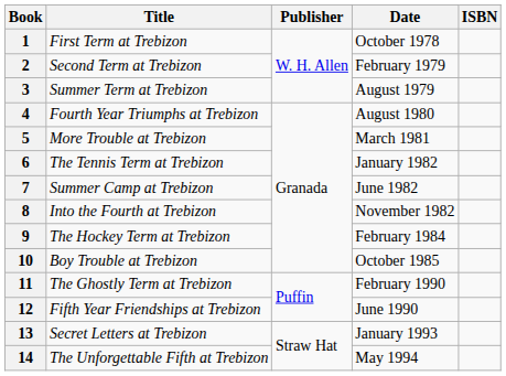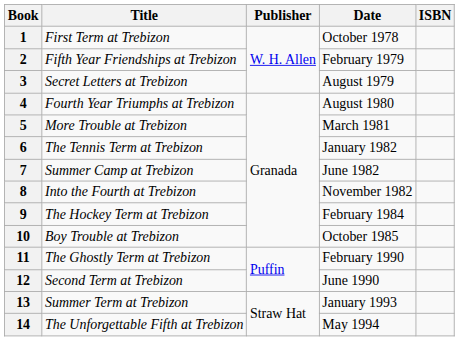 <table class="wikitable">
 <tr>
 <th>Book</th>
 <th>Title</th>
 <th>Publisher</th>
 <th>Date</th>
 <th>ISBN</th>
 </tr>
 <tr>
 <th>1</th>
 <td><em>First Term at Trebizon</em></td>
 <td rowspan="3"><a href='#'>W. H. Allen</a></td>
 <td>October 1978</td>
 <td></td>
 </tr>
 <tr>
 <th>2</th>
-<td><em>Second Term at Trebizon</em></td>
+<td><em>Fifth Year Friendships at Trebizon</em></td>
 <td>February 1979</td>
 <td></td>
 </tr>
 <tr>
 <th>3</th>
-<td><em>Summer Term at Trebizon</em></td>
+<td><em>Secret Letters at Trebizon</em></td>
 <td>August 1979</td>
 <td></td>
 </tr>
 <tr>
 <th>4</th>
 <td><em>Fourth Year Triumphs at Trebizon</em></td>
 <td rowspan="7">Granada</td>
 <td>August 1980</td>
 <td></td>
 </tr>
 <tr>
 <th>5</th>
 <td><em>More Trouble at Trebizon</em></td>
 <td>March 1981</td>
 <td></td>
 </tr>
 <tr>
 <th>6</th>
 <td><em>The Tennis Term at Trebizon</em></td>
 <td>January 1982</td>
 <td></td>
 </tr>
 <tr>
 <th>7</th>
 <td><em>Summer Camp at Trebizon</em></td>
 <td>June 1982</td>
 <td></td>
 </tr>
 <tr>
 <th>8</th>
 <td><em>Into the Fourth at Trebizon</em></td>
 <td>November 1982</td>
 <td></td>
 </tr>
 <tr>
 <th>9</th>
 <td><em>The Hockey Term at Trebizon</em></td>
 <td>February 1984</td>
 <td></td>
 </tr>
 <tr>
 <th>10</th>
 <td><em>Boy Trouble at Trebizon</em></td>
 <td>October 1985</td>
 <td></td>
 </tr>
 <tr>
 <th>11</th>
 <td><em>The Ghostly Term at Trebizon</em></td>
 <td rowspan="2"><a href='#'>Puffin</a></td>
 <td>February 1990</td>
 <td></td>
 </tr>
 <tr>
 <th>12</th>
-<td><em>Fifth Year Friendships at Trebizon</em></td>
+<td><em>Second Term at Trebizon</em></td>
 <td>June 1990</td>
 <td></td>
 </tr>
 <tr>
 <th>13</th>
-<td><em>Secret Letters at Trebizon</em></td>
+<td><em>Summer Term at Trebizon</em></td>
 <td rowspan="2">Straw Hat</td>
 <td>January 1993</td>
 <td></td>
 </tr>
 <tr>
 <th>14</th>
 <td><em>The Unforgettable Fifth at Trebizon</em></td>
 <td>May 1994</td>
 <td></td>
 </tr>
 </table>
